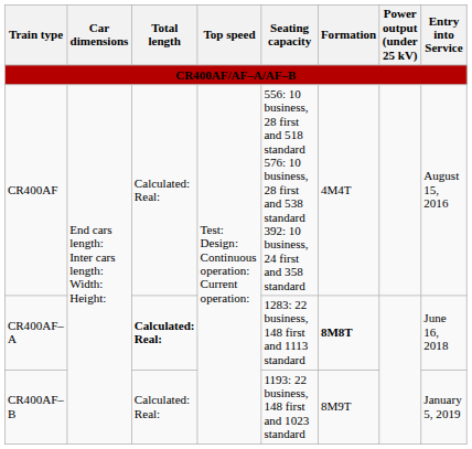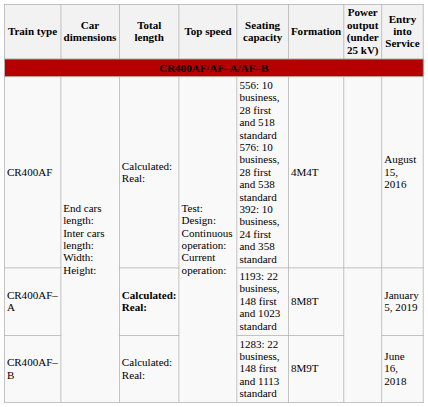 <table class="wikitable">
 <tr>
 <th>Train type</th>
 <th>Car dimensions</th>
 <th>Total length</th>
 <th>Top speed</th>
 <th>Seating capacity</th>
 <th>Formation</th>
 <th>Power output<br>(under 25 kV)</th>
 <th>Entry into Service</th>
 </tr>
 <tr align="center" bgcolor="#B50000">
 <td colspan = 8><span><strong>CR400AF/AF–A/AF–B</strong></span></td>
 </tr>
 <tr>
 <td>CR400AF</td>
 <td rowspan="3">End cars length: <br>Inter cars length: <br>Width: <br>Height: </td>
 <td>Calculated: <br>Real: </td>
 <td rowspan="3">Test: <br>Design: <br>Continuous operation: <br>Current operation: </td>
 <td>556: 10 business, 28 first and 518 standard<br>576: 10 business, 28 first and 538 standard<br>392: 10 business, 24 first and 358 standard</td>
 <td>4M4T</td>
 <td></td>
 <td>August 15, 2016</td>
 </tr>
 <tr>
 <td>CR400AF–A</td>
 <td><strong>Calculated: <br>Real: </strong></td>
-<td>1283: 22 business, 148 first and 1113 standard</td>
-<td><strong>8M8T</strong></td>
+<td>1193: 22 business, 148 first and 1023 standard</td>
+<td>8M8T</td>
 <td rowspan="2"></td>
-<td>June 16, 2018</td>
+<td>January 5, 2019</td>
 </tr>
 <tr>
 <td>CR400AF–B</td>
 <td>Calculated: <br>Real: </td>
-<td>1193: 22 business, 148 first and 1023 standard</td>
+<td>1283: 22 business, 148 first and 1113 standard</td>
 <td>8M9T</td>
-<td>January 5, 2019</td>
+<td>June 16, 2018</td>
 </tr>
 </table>
